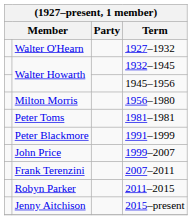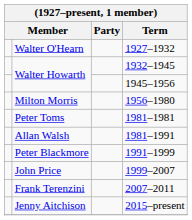 <table class="wikitable">
 <tr>
 <th colspan="4">(1927–present, 1 member)</th>
 </tr>
 <tr>
 <th colspan="2">Member</th>
 <th>Party</th>
 <th>Term</th>
 </tr>
 <tr>
 <td> </td>
 <td><a href='#'>Walter O'Hearn</a></td>
 <td></td>
 <td><a href='#'>1927</a>–1932</td>
 </tr>
 <tr>
 <td> </td>
 <td rowspan="2"><a href='#'>Walter Howarth</a></td>
 <td></td>
 <td><a href='#'>1932</a>–1945</td>
 </tr>
 <tr>
 <td> </td>
 <td></td>
 <td>1945–1956</td>
 </tr>
 <tr>
 <td> </td>
 <td><a href='#'>Milton Morris</a></td>
 <td></td>
 <td><a href='#'>1956</a>–1980</td>
 </tr>
 <tr>
 <td> </td>
 <td><a href='#'>Peter Toms</a></td>
 <td></td>
 <td><a href='#'>1981</a>–1981</td>
 </tr>
 <tr>
 <td> </td>
+<td><a href='#'>Allan Walsh</a></td>
+<td></td>
+<td><a href='#'>1981</a>–1991</td>
+</tr>
+<tr>
+<td> </td>
 <td><a href='#'>Peter Blackmore</a></td>
 <td></td>
 <td><a href='#'>1991</a>–1999</td>
 </tr>
 <tr>
 <td> </td>
 <td><a href='#'>John Price</a></td>
 <td></td>
 <td><a href='#'>1999</a>–2007</td>
 </tr>
 <tr>
 <td> </td>
 <td><a href='#'>Frank Terenzini</a> </td>
 <td></td>
 <td><a href='#'>2007</a>–2011</td>
 </tr>
 <tr>
 <td> </td>
-<td><a href='#'>Robyn Parker</a></td>
-<td></td>
-<td><a href='#'>2011</a>–2015</td>
-</tr>
-<tr>
-<td> </td>
 <td><a href='#'>Jenny Aitchison</a></td>
 <td></td>
 <td><a href='#'>2015</a>–present</td>
 </tr>
 <tr>
 </tr>
 </table>
